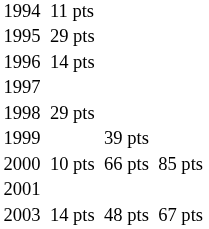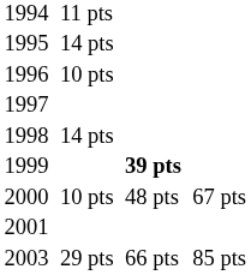 <table>
 <tr>
 <td>1994</td>
 <td></td>
 <td>11 pts</td>
 <td></td>
 <td></td>
 <td></td>
 <td></td>
 </tr>
 <tr>
 <td>1995</td>
 <td></td>
-<td>29 pts</td>
+<td>14 pts</td>
 <td></td>
 <td></td>
 <td></td>
 <td></td>
 </tr>
 <tr>
 <td>1996</td>
 <td></td>
-<td>14 pts</td>
+<td>10 pts</td>
 <td></td>
 <td></td>
 <td></td>
 <td></td>
 </tr>
 <tr>
 <td>1997</td>
 <td></td>
 <td></td>
 <td></td>
 <td></td>
 <td></td>
 <td></td>
 </tr>
 <tr>
 <td>1998</td>
 <td></td>
-<td>29 pts</td>
+<td>14 pts</td>
 <td></td>
 <td></td>
 <td></td>
 <td></td>
 </tr>
 <tr>
 <td>1999</td>
 <td></td>
 <td></td>
 <td></td>
-<td>39 pts</td>
+<td><strong>39 pts</strong></td>
 <td></td>
 <td></td>
 </tr>
 <tr>
 <td>2000</td>
 <td></td>
 <td>10 pts</td>
 <td></td>
-<td>66 pts</td>
+<td>48 pts</td>
 <td></td>
-<td>85 pts</td>
+<td>67 pts</td>
 </tr>
 <tr>
 <td>2001</td>
 <td></td>
 <td></td>
 <td></td>
 <td></td>
 <td></td>
 <td></td>
 </tr>
 <tr>
 <td>2003</td>
 <td></td>
-<td>14 pts</td>
+<td>29 pts</td>
 <td></td>
-<td>48 pts</td>
+<td>66 pts</td>
 <td></td>
-<td>67 pts</td>
+<td>85 pts</td>
 </tr>
 </table>
